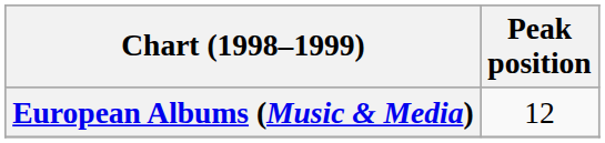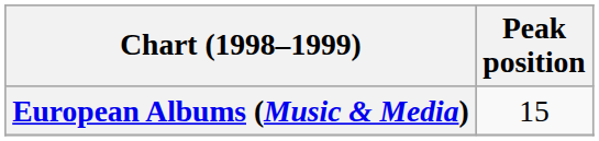 <table class="wikitable sortable plainrowheaders" style="text-align:center">
 <tr>
 <th scope="col">Chart (1998–1999)</th>
 <th scope="col">Peak<br>position</th>
 </tr>
 <tr>
 <th scope="row"><a href='#'>European Albums</a> (<em><a href='#'>Music & Media</a></em>)</th>
-<td>12</td>
+<td>15</td>
 </tr>
 <tr>
 </tr>
 <tr>
 </tr>
 <tr>
 </tr>
 <tr>
 </tr>
 </table>
